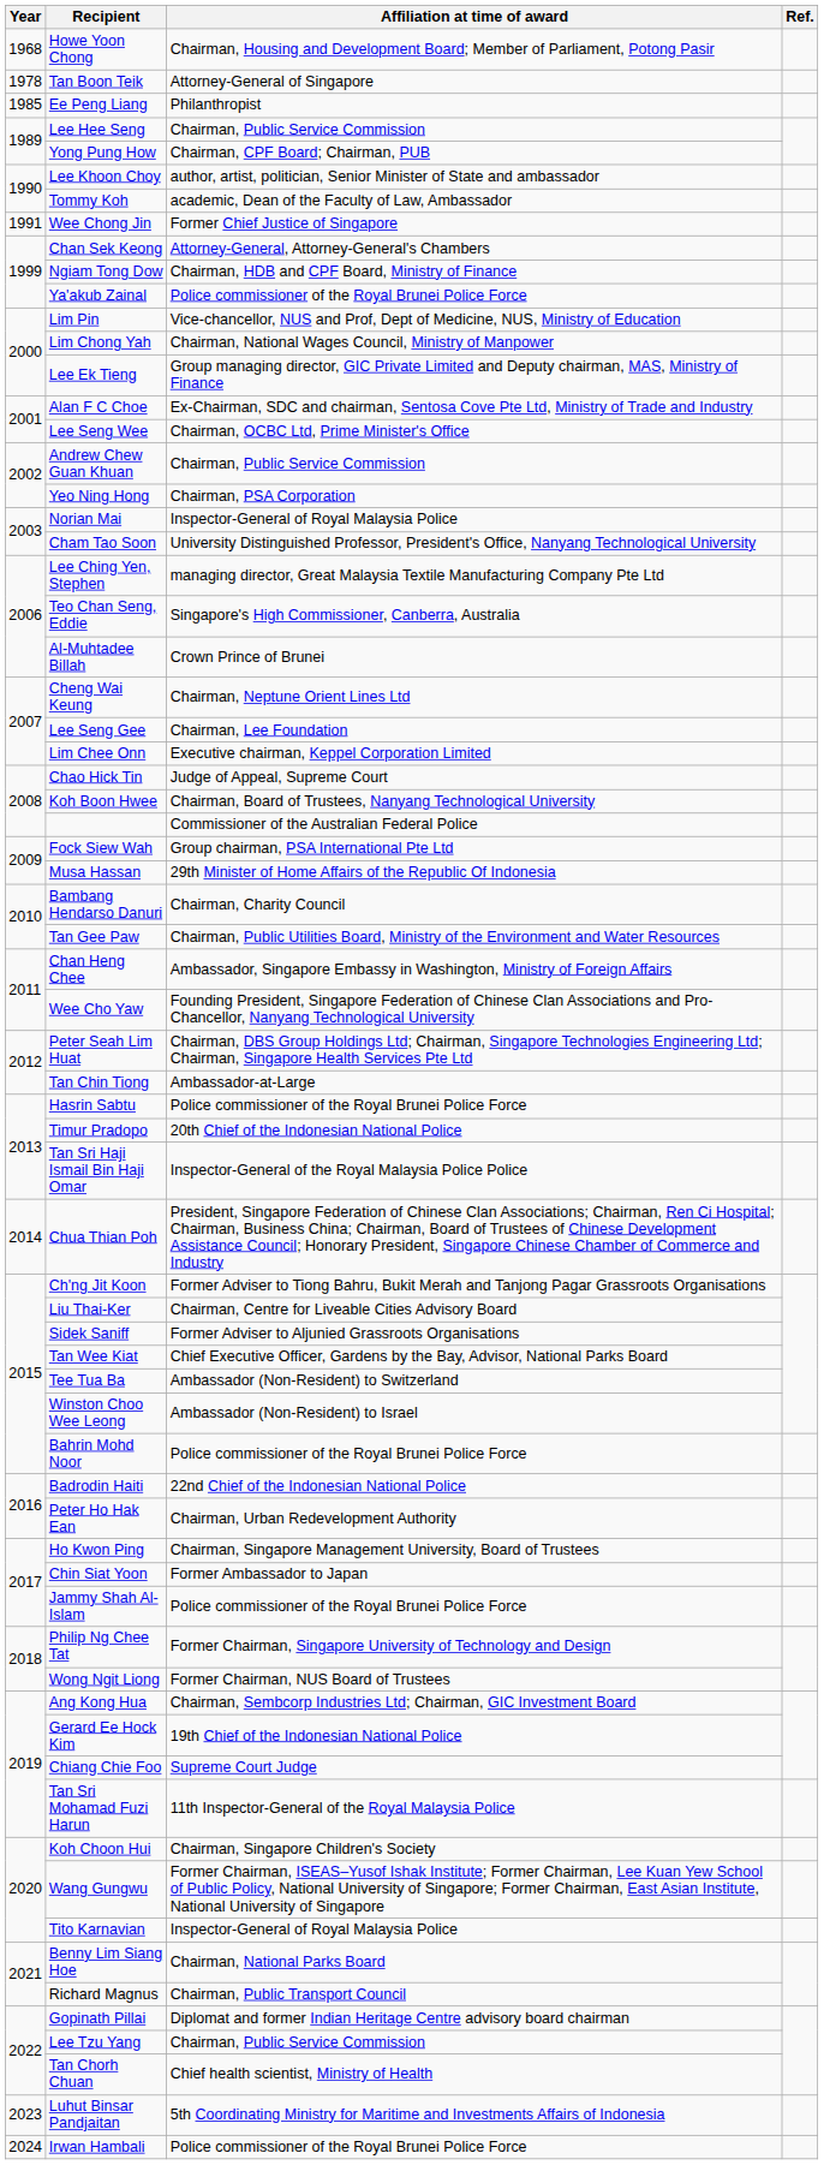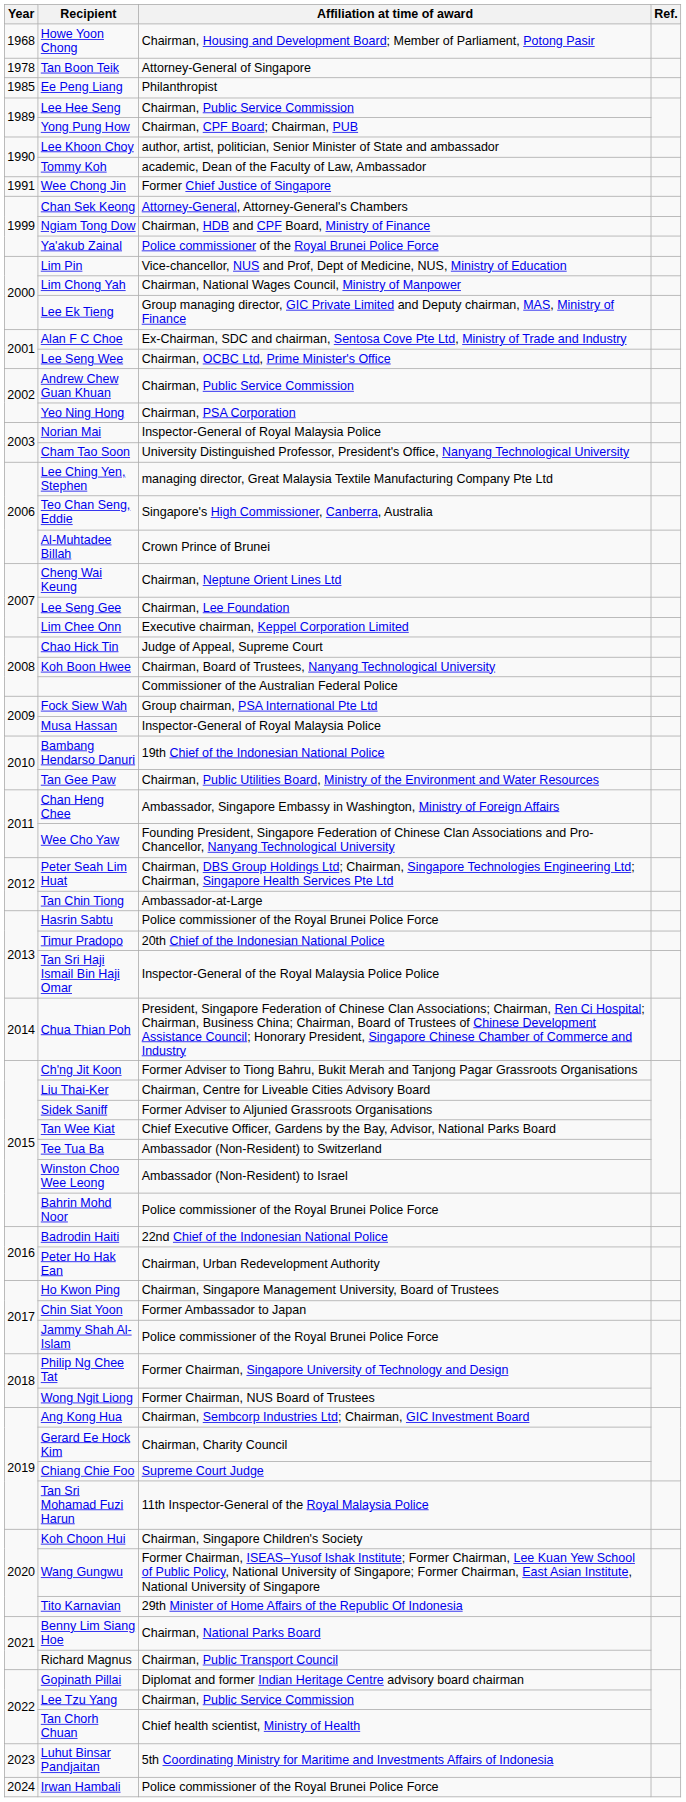 <table class="wikitable sortable">
 <tr>
 <th>Year</th>
 <th>Recipient</th>
 <th>Affiliation at time of award</th>
 <th>Ref.</th>
 </tr>
 <tr>
 <td>1968</td>
 <td><a href='#'>Howe Yoon Chong</a></td>
 <td>Chairman, <a href='#'>Housing and Development Board</a>; Member of Parliament, <a href='#'>Potong Pasir</a></td>
 <td></td>
 </tr>
 <tr>
 <td>1978</td>
 <td><a href='#'>Tan Boon Teik</a></td>
 <td>Attorney-General of Singapore</td>
 <td></td>
 </tr>
 <tr>
 <td>1985</td>
 <td><a href='#'>Ee Peng Liang</a></td>
 <td>Philanthropist</td>
 <td></td>
 </tr>
 <tr>
 <td rowspan="2">1989</td>
 <td><a href='#'>Lee Hee Seng</a></td>
 <td>Chairman, <a href='#'>Public Service Commission</a></td>
 <td rowspan="2"></td>
 </tr>
 <tr>
 <td><a href='#'>Yong Pung How</a></td>
 <td>Chairman, <a href='#'>CPF Board</a>; Chairman, <a href='#'>PUB</a></td>
 </tr>
 <tr>
 <td rowspan="2">1990</td>
 <td><a href='#'>Lee Khoon Choy</a></td>
 <td>author, artist, politician, Senior Minister of State and ambassador</td>
 <td></td>
 </tr>
 <tr>
 <td><a href='#'>Tommy Koh</a></td>
 <td>academic, Dean of the Faculty of Law, Ambassador</td>
 <td></td>
 </tr>
 <tr>
 <td>1991</td>
 <td><a href='#'>Wee Chong Jin</a></td>
 <td>Former <a href='#'>Chief Justice of Singapore</a></td>
 <td></td>
 </tr>
 <tr>
 <td rowspan="3">1999</td>
 <td><a href='#'>Chan Sek Keong</a></td>
 <td><a href='#'>Attorney-General</a>, Attorney-General's Chambers</td>
 <td></td>
 </tr>
 <tr>
 <td><a href='#'>Ngiam Tong Dow</a></td>
 <td>Chairman, <a href='#'>HDB</a> and <a href='#'>CPF</a> Board, <a href='#'>Ministry of Finance</a></td>
 <td></td>
 </tr>
 <tr>
 <td><a href='#'>Ya'akub Zainal</a></td>
 <td><a href='#'>Police commissioner</a> of the <a href='#'>Royal Brunei Police Force</a></td>
 <td></td>
 </tr>
 <tr>
 <td rowspan="3">2000</td>
 <td><a href='#'>Lim Pin</a></td>
 <td>Vice-chancellor, <a href='#'>NUS</a> and Prof, Dept of Medicine, NUS, <a href='#'>Ministry of Education</a></td>
 <td></td>
 </tr>
 <tr>
 <td><a href='#'>Lim Chong Yah</a></td>
 <td>Chairman, National Wages Council, <a href='#'>Ministry of Manpower</a></td>
 <td></td>
 </tr>
 <tr>
 <td><a href='#'>Lee Ek Tieng</a></td>
 <td>Group managing director, <a href='#'>GIC Private Limited</a> and Deputy chairman, <a href='#'>MAS</a>, <a href='#'>Ministry of Finance</a></td>
 <td></td>
 </tr>
 <tr>
 <td rowspan="2">2001</td>
 <td><a href='#'>Alan F C Choe</a></td>
 <td>Ex-Chairman, SDC and chairman, <a href='#'>Sentosa Cove Pte Ltd</a>, <a href='#'>Ministry of Trade and Industry</a></td>
 <td></td>
 </tr>
 <tr>
 <td><a href='#'>Lee Seng Wee</a></td>
 <td>Chairman, <a href='#'>OCBC Ltd</a>, <a href='#'>Prime Minister's Office</a></td>
 <td></td>
 </tr>
 <tr>
 <td rowspan="2">2002</td>
 <td><a href='#'>Andrew Chew Guan Khuan</a></td>
 <td>Chairman, <a href='#'>Public Service Commission</a></td>
 <td></td>
 </tr>
 <tr>
 <td><a href='#'>Yeo Ning Hong</a></td>
 <td>Chairman, <a href='#'>PSA Corporation</a></td>
 <td></td>
 </tr>
 <tr>
 <td rowspan="2">2003</td>
 <td><a href='#'>Norian Mai</a></td>
 <td>Inspector-General of Royal Malaysia Police</td>
 <td></td>
 </tr>
 <tr>
 <td><a href='#'>Cham Tao Soon</a></td>
 <td>University Distinguished Professor, President's Office, <a href='#'>Nanyang Technological University</a></td>
 <td></td>
 </tr>
 <tr>
 <td rowspan="3">2006</td>
 <td><a href='#'>Lee Ching Yen, Stephen</a></td>
 <td>managing director, Great Malaysia Textile Manufacturing Company Pte Ltd</td>
 <td></td>
 </tr>
 <tr>
 <td><a href='#'>Teo Chan Seng, Eddie</a></td>
 <td>Singapore's <a href='#'>High Commissioner</a>, <a href='#'>Canberra</a>, Australia</td>
 <td></td>
 </tr>
 <tr>
 <td><a href='#'>Al-Muhtadee Billah</a></td>
 <td>Crown Prince of Brunei</td>
 <td></td>
 </tr>
 <tr>
 <td rowspan="3">2007</td>
 <td><a href='#'>Cheng Wai Keung</a></td>
 <td>Chairman, <a href='#'>Neptune Orient Lines Ltd</a></td>
 <td></td>
 </tr>
 <tr>
 <td><a href='#'>Lee Seng Gee</a></td>
 <td>Chairman, <a href='#'>Lee Foundation</a></td>
 <td></td>
 </tr>
 <tr>
 <td><a href='#'>Lim Chee Onn</a></td>
 <td>Executive chairman, <a href='#'>Keppel Corporation Limited</a></td>
 <td></td>
 </tr>
 <tr>
 <td rowspan="3">2008</td>
 <td><a href='#'>Chao Hick Tin</a></td>
 <td>Judge of Appeal, Supreme Court</td>
 <td></td>
 </tr>
 <tr>
 <td><a href='#'>Koh Boon Hwee</a></td>
 <td>Chairman, Board of Trustees, <a href='#'>Nanyang Technological University</a></td>
 <td></td>
 </tr>
 <tr>
 <td></td>
 <td>Commissioner of the Australian Federal Police</td>
 <td></td>
 </tr>
 <tr>
 <td rowspan="2">2009</td>
 <td><a href='#'>Fock Siew Wah</a></td>
 <td>Group chairman, <a href='#'>PSA International Pte Ltd</a></td>
 <td></td>
 </tr>
 <tr>
 <td><a href='#'>Musa Hassan</a></td>
-<td>29th <a href='#'>Minister of Home Affairs of the Republic Of Indonesia</a></td>
+<td>Inspector-General of Royal Malaysia Police</td>
 <td></td>
 </tr>
 <tr>
 <td rowspan="2">2010</td>
 <td><a href='#'>Bambang Hendarso Danuri</a></td>
-<td>Chairman, Charity Council</td>
+<td>19th <a href='#'>Chief of the Indonesian National Police</a></td>
 <td></td>
 </tr>
 <tr>
 <td><a href='#'>Tan Gee Paw</a></td>
 <td>Chairman, <a href='#'>Public Utilities Board</a>, <a href='#'>Ministry of the Environment and Water Resources</a></td>
 <td></td>
 </tr>
 <tr>
 <td rowspan="2">2011</td>
 <td><a href='#'>Chan Heng Chee</a></td>
 <td>Ambassador, Singapore Embassy in Washington, <a href='#'>Ministry of Foreign Affairs</a></td>
 <td></td>
 </tr>
 <tr>
 <td><a href='#'>Wee Cho Yaw</a></td>
 <td>Founding President, Singapore Federation of Chinese Clan Associations and Pro-Chancellor, <a href='#'>Nanyang Technological University</a></td>
 <td></td>
 </tr>
 <tr>
 <td rowspan="2">2012</td>
 <td><a href='#'>Peter Seah Lim Huat</a></td>
 <td>Chairman, <a href='#'>DBS Group Holdings Ltd</a>; Chairman, <a href='#'>Singapore Technologies Engineering Ltd</a>; Chairman, <a href='#'>Singapore Health Services Pte Ltd</a></td>
 <td></td>
 </tr>
 <tr>
 <td><a href='#'>Tan Chin Tiong</a></td>
 <td>Ambassador-at-Large</td>
 <td></td>
 </tr>
 <tr>
 <td rowspan="3">2013</td>
 <td><a href='#'>Hasrin Sabtu</a></td>
 <td>Police commissioner of the Royal Brunei Police Force</td>
 <td></td>
 </tr>
 <tr>
 <td><a href='#'>Timur Pradopo</a></td>
 <td>20th <a href='#'>Chief of the Indonesian National Police</a></td>
 <td></td>
 </tr>
 <tr>
 <td><a href='#'>Tan Sri Haji Ismail Bin Haji Omar</a></td>
 <td>Inspector-General of the Royal Malaysia Police Police</td>
 <td></td>
 </tr>
 <tr>
 <td>2014</td>
 <td><a href='#'>Chua Thian Poh</a></td>
 <td>President, Singapore Federation of Chinese Clan Associations; Chairman, <a href='#'>Ren Ci Hospital</a>; Chairman, Business China; Chairman, Board of Trustees of <a href='#'>Chinese Development Assistance Council</a>; Honorary President, <a href='#'>Singapore Chinese Chamber of Commerce and Industry</a></td>
 <td></td>
 </tr>
 <tr>
 <td rowspan="7">2015</td>
 <td><a href='#'>Ch'ng Jit Koon</a></td>
 <td>Former Adviser to Tiong Bahru, Bukit Merah and Tanjong Pagar Grassroots Organisations</td>
 <td rowspan="6"></td>
 </tr>
 <tr>
 <td><a href='#'>Liu Thai-Ker</a></td>
 <td>Chairman, Centre for Liveable Cities Advisory Board</td>
 </tr>
 <tr>
 <td><a href='#'>Sidek Saniff</a></td>
 <td>Former Adviser to Aljunied Grassroots Organisations</td>
 </tr>
 <tr>
 <td><a href='#'>Tan Wee Kiat</a></td>
 <td>Chief Executive Officer, Gardens by the Bay, Advisor, National Parks Board</td>
 </tr>
 <tr>
 <td><a href='#'>Tee Tua Ba</a></td>
 <td>Ambassador (Non-Resident) to Switzerland</td>
 </tr>
 <tr>
 <td><a href='#'>Winston Choo Wee Leong</a></td>
 <td>Ambassador (Non-Resident) to Israel</td>
 </tr>
 <tr>
 <td><a href='#'>Bahrin Mohd Noor</a></td>
 <td>Police commissioner of the Royal Brunei Police Force</td>
 <td></td>
 </tr>
 <tr>
 <td rowspan="2">2016</td>
 <td><a href='#'>Badrodin Haiti</a></td>
 <td>22nd <a href='#'>Chief of the Indonesian National Police</a></td>
 <td></td>
 </tr>
 <tr>
 <td><a href='#'>Peter Ho Hak Ean</a></td>
 <td>Chairman, Urban Redevelopment Authority</td>
 <td></td>
 </tr>
 <tr>
 <td rowspan="3">2017</td>
 <td><a href='#'>Ho Kwon Ping</a></td>
 <td>Chairman, Singapore Management University, Board of Trustees</td>
 <td></td>
 </tr>
 <tr>
 <td><a href='#'>Chin Siat Yoon</a></td>
 <td>Former Ambassador to Japan</td>
 <td></td>
 </tr>
 <tr>
 <td><a href='#'>Jammy Shah Al-Islam</a></td>
 <td>Police commissioner of the Royal Brunei Police Force</td>
 <td></td>
 </tr>
 <tr>
 <td rowspan="2">2018</td>
 <td><a href='#'>Philip Ng Chee Tat</a></td>
 <td>Former Chairman, <a href='#'>Singapore University of Technology and Design</a></td>
 <td rowspan="2"></td>
 </tr>
 <tr>
 <td><a href='#'>Wong Ngit Liong</a></td>
 <td>Former Chairman, NUS Board of Trustees</td>
 </tr>
 <tr>
 <td rowspan="4">2019</td>
 <td><a href='#'>Ang Kong Hua</a></td>
 <td>Chairman, <a href='#'>Sembcorp Industries Ltd</a>; Chairman, <a href='#'>GIC Investment Board</a></td>
 <td rowspan="3"></td>
 </tr>
 <tr>
 <td><a href='#'>Gerard Ee Hock Kim</a></td>
-<td>19th <a href='#'>Chief of the Indonesian National Police</a></td>
+<td>Chairman, Charity Council</td>
 </tr>
 <tr>
 <td><a href='#'>Chiang Chie Foo</a></td>
 <td><a href='#'>Supreme Court Judge</a></td>
 </tr>
 <tr>
 <td><a href='#'>Tan Sri</a> <a href='#'>Mohamad Fuzi Harun</a></td>
 <td>11th Inspector-General of the <a href='#'>Royal Malaysia Police</a></td>
 <td></td>
 </tr>
 <tr>
 <td rowspan="3">2020</td>
 <td><a href='#'>Koh Choon Hui</a></td>
 <td>Chairman, Singapore Children's Society</td>
 <td></td>
 </tr>
 <tr>
 <td><a href='#'>Wang Gungwu</a></td>
 <td>Former Chairman, <a href='#'>ISEAS–Yusof Ishak Institute</a>; Former Chairman, <a href='#'>Lee Kuan Yew School of Public Policy</a>, National University of Singapore; Former Chairman, <a href='#'>East Asian Institute</a>, National University of Singapore</td>
 <td></td>
 </tr>
 <tr>
 <td><a href='#'>Tito Karnavian</a></td>
-<td>Inspector-General of Royal Malaysia Police</td>
+<td>29th <a href='#'>Minister of Home Affairs of the Republic Of Indonesia</a></td>
 <td></td>
 </tr>
 <tr>
 <td rowspan="2">2021</td>
 <td><a href='#'>Benny Lim Siang Hoe</a></td>
 <td>Chairman, <a href='#'>National Parks Board</a></td>
 <td rowspan="2"></td>
 </tr>
 <tr>
 <td>Richard Magnus</td>
 <td>Chairman, <a href='#'>Public Transport Council</a></td>
 </tr>
 <tr>
 <td rowspan="3">2022</td>
 <td><a href='#'>Gopinath Pillai</a></td>
 <td>Diplomat and former <a href='#'>Indian Heritage Centre</a> advisory board chairman</td>
 <td rowspan="3"></td>
 </tr>
 <tr>
 <td><a href='#'>Lee Tzu Yang</a></td>
 <td>Chairman, <a href='#'>Public Service Commission</a></td>
 </tr>
 <tr>
 <td><a href='#'>Tan Chorh Chuan</a></td>
 <td>Chief health scientist, <a href='#'>Ministry of Health</a></td>
 </tr>
 <tr>
 <td>2023</td>
 <td><a href='#'>Luhut Binsar Pandjaitan</a></td>
 <td>5th <a href='#'>Coordinating Ministry for Maritime and Investments Affairs of Indonesia</a></td>
 <td></td>
 </tr>
 <tr>
 <td>2024</td>
 <td><a href='#'>Irwan Hambali</a></td>
 <td>Police commissioner of the Royal Brunei Police Force</td>
 <td></td>
 </tr>
 </table>
